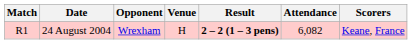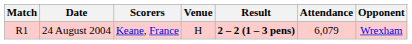 <table class="wikitable" style="font-size:100%; text-align:center">
 <tr>
 <th>Match</th>
 <th>Date</th>
-<th>Opponent</th>
+<th>Scorers</th>
 <th>Venue</th>
 <th>Result</th>
 <th>Attendance</th>
-<th>Scorers</th>
+<th>Opponent</th>
 </tr>
 <tr style="background: #FFCCCC;">
 <td>R1</td>
 <td>24 August 2004</td>
-<td><a href='#'>Wrexham</a></td>
+<td><a href='#'>Keane</a>, <a href='#'>France</a></td>
 <td>H</td>
 <td><strong>2 – 2 (1 – 3 pens)</strong></td>
-<td>6,082</td>
-<td><a href='#'>Keane</a>, <a href='#'>France</a></td>
+<td>6,079</td>
+<td><a href='#'>Wrexham</a></td>
 </tr>
 </table>
